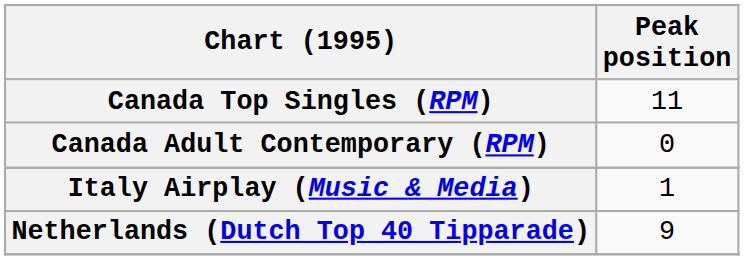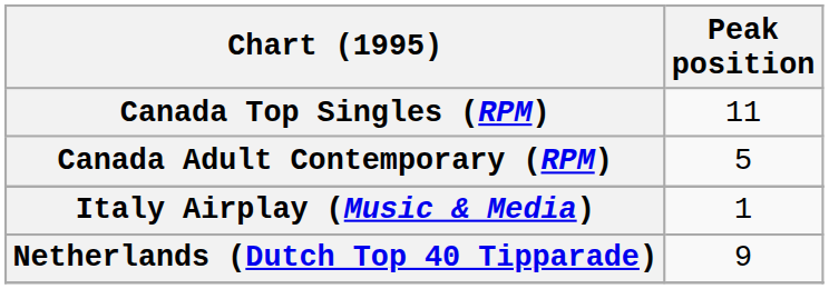 <table class="wikitable sortable plainrowheaders" style="text-align:center">
 <tr>
 <th scope="col">Chart (1995)</th>
 <th scope="col">Peak<br>position</th>
 </tr>
 <tr>
 <th scope="row">Canada Top Singles (<em><a href='#'>RPM</a></em>)</th>
 <td>11</td>
 </tr>
 <tr>
 <th scope="row">Canada Adult Contemporary (<em><a href='#'>RPM</a></em>)</th>
-<td>0</td>
+<td>5</td>
 </tr>
 <tr>
 </tr>
 <tr>
 </tr>
 <tr>
 <th scope="row">Italy Airplay (<em><a href='#'>Music & Media</a></em>)</th>
 <td>1</td>
 </tr>
 <tr>
 <th scope="row">Netherlands (<a href='#'>Dutch Top 40 Tipparade</a>)</th>
 <td>9</td>
 </tr>
 <tr>
 </tr>
 <tr>
 </tr>
 <tr>
 </tr>
 <tr>
 </tr>
 <tr>
 </tr>
 <tr>
 </tr>
 <tr>
 </tr>
 <tr>
 </tr>
 </table>
